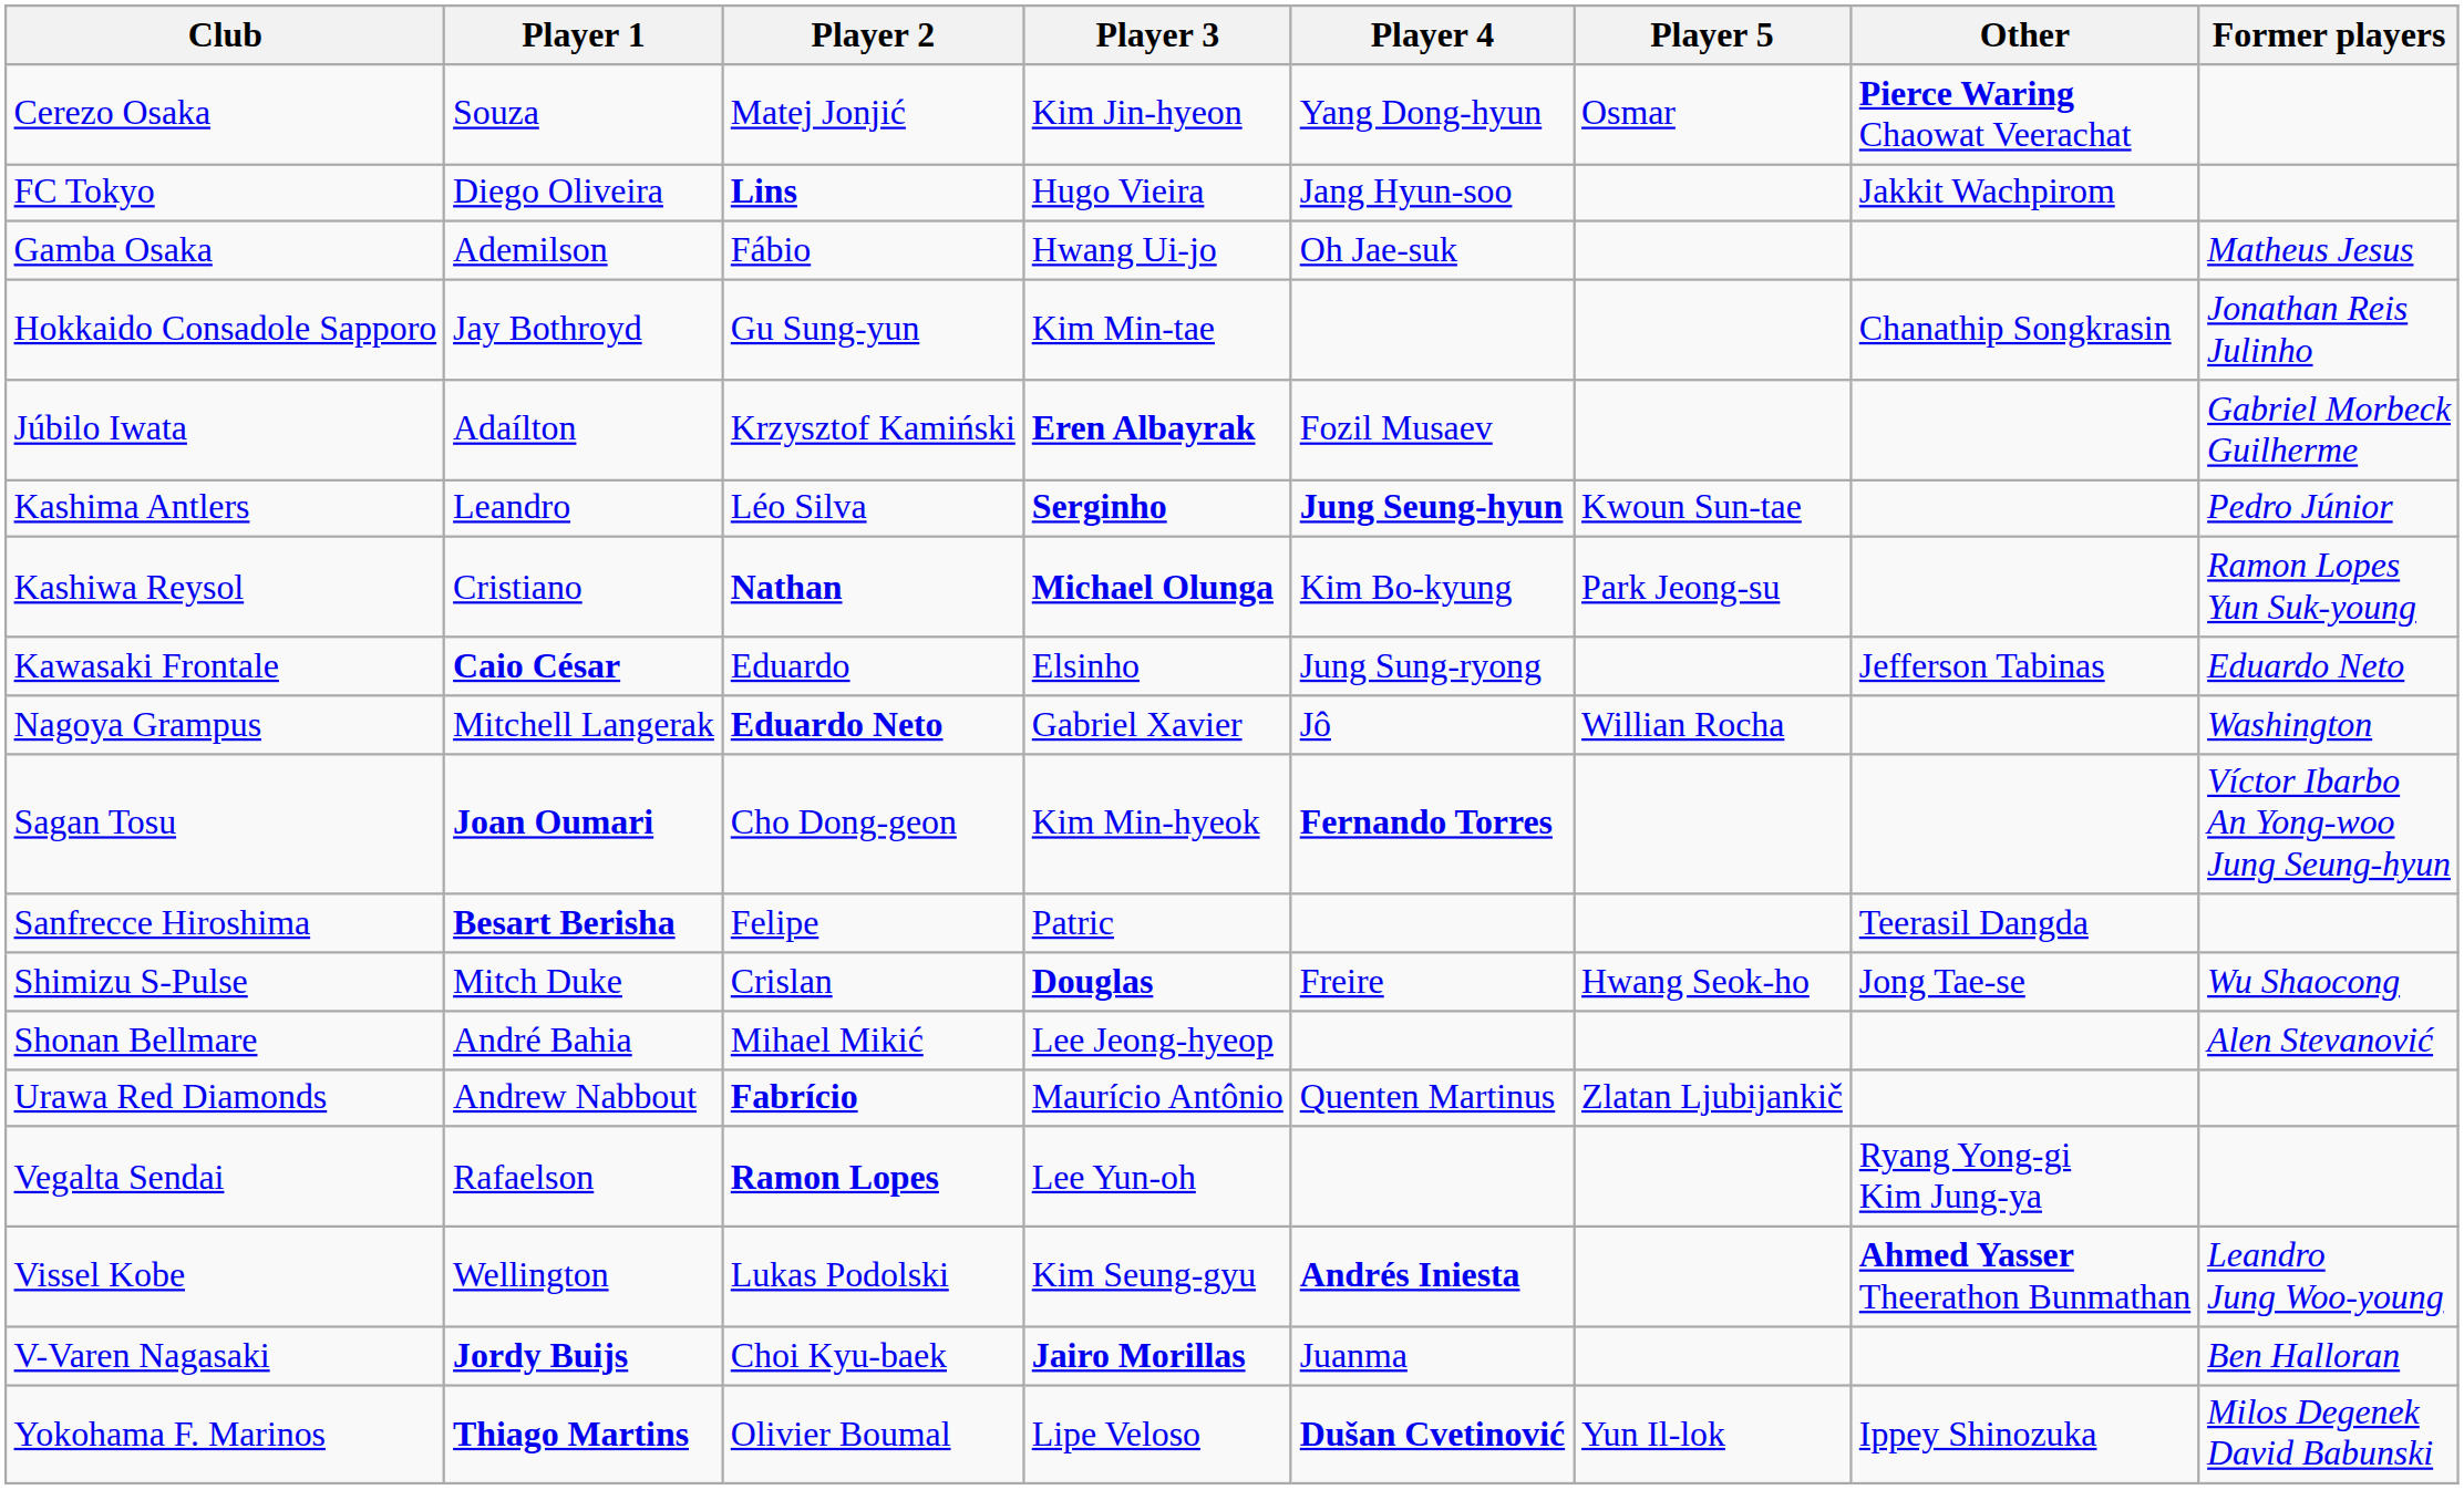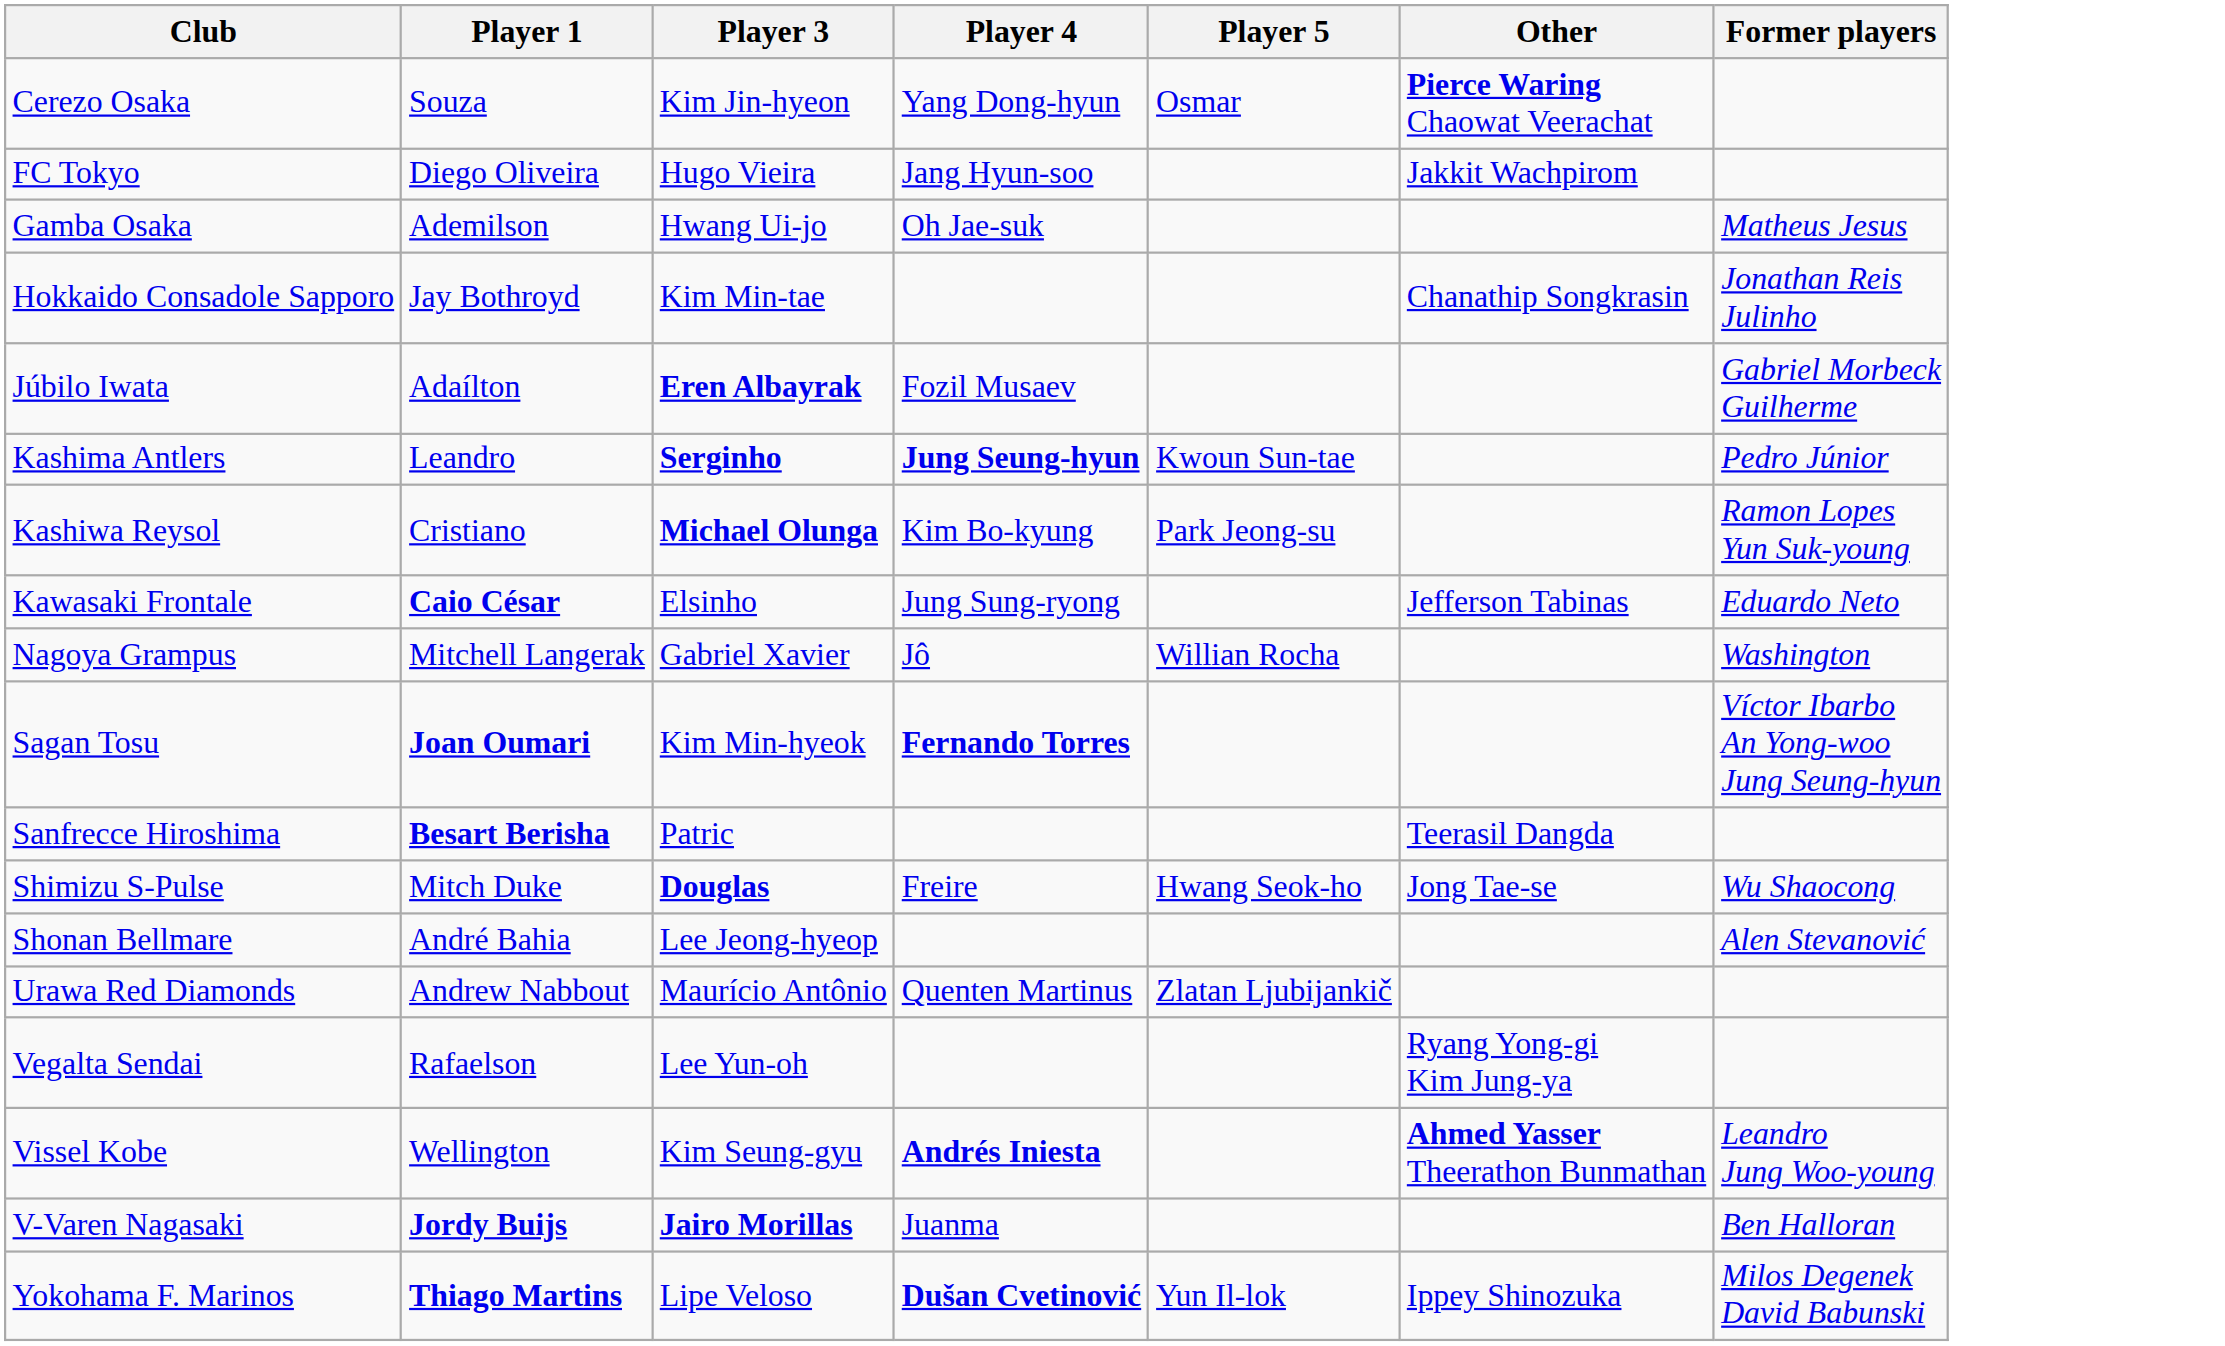 <table class="wikitable sortable" style="font-size:90%;">
 <tr>
 <th>Club</th>
 <th>Player 1</th>
-<th>Player 2</th>
 <th>Player 3</th>
 <th>Player 4</th>
 <th>Player 5</th>
 <th>Other</th>
 <th>Former players</th>
 </tr>
 <tr>
 <td><a href='#'>Cerezo Osaka</a></td>
 <td> <a href='#'>Souza</a></td>
-<td> <a href='#'>Matej Jonjić</a></td>
 <td> <a href='#'>Kim Jin-hyeon</a></td>
 <td> <a href='#'>Yang Dong-hyun</a></td>
 <td> <a href='#'>Osmar</a></td>
 <td> <strong><a href='#'>Pierce Waring</a></strong><br> <a href='#'>Chaowat Veerachat</a></td>
 <td></td>
 </tr>
 <tr>
 <td><a href='#'>FC Tokyo</a></td>
 <td> <a href='#'>Diego Oliveira</a></td>
-<td> <strong><a href='#'>Lins</a></strong></td>
 <td> <a href='#'>Hugo Vieira</a></td>
 <td> <a href='#'>Jang Hyun-soo</a></td>
 <td></td>
 <td> <a href='#'>Jakkit Wachpirom</a></td>
 <td></td>
 </tr>
 <tr>
 <td><a href='#'>Gamba Osaka</a></td>
 <td> <a href='#'>Ademilson</a></td>
-<td> <a href='#'>Fábio</a></td>
 <td> <a href='#'>Hwang Ui-jo</a></td>
 <td> <a href='#'>Oh Jae-suk</a></td>
 <td></td>
 <td></td>
 <td> <em><a href='#'>Matheus Jesus</a></em></td>
 </tr>
 <tr>
 <td><a href='#'>Hokkaido Consadole Sapporo</a></td>
 <td> <a href='#'>Jay Bothroyd</a></td>
-<td> <a href='#'>Gu Sung-yun</a></td>
 <td> <a href='#'>Kim Min-tae</a></td>
 <td></td>
 <td></td>
 <td> <a href='#'>Chanathip Songkrasin</a></td>
 <td> <em><a href='#'>Jonathan Reis</a></em><br> <em><a href='#'>Julinho</a></em></td>
 </tr>
 <tr>
 <td><a href='#'>Júbilo Iwata</a></td>
 <td> <a href='#'>Adaílton</a></td>
-<td> <a href='#'>Krzysztof Kamiński</a></td>
 <td> <strong><a href='#'>Eren Albayrak</a></strong></td>
 <td> <a href='#'>Fozil Musaev</a></td>
 <td></td>
 <td></td>
 <td> <em><a href='#'>Gabriel Morbeck</a></em><br> <em><a href='#'>Guilherme</a></em></td>
 </tr>
 <tr>
 <td><a href='#'>Kashima Antlers</a></td>
 <td> <a href='#'>Leandro</a></td>
-<td> <a href='#'>Léo Silva</a></td>
 <td> <strong><a href='#'>Serginho</a></strong></td>
 <td> <strong><a href='#'>Jung Seung-hyun</a></strong></td>
 <td> <a href='#'>Kwoun Sun-tae</a></td>
 <td></td>
 <td> <em><a href='#'>Pedro Júnior</a></em></td>
 </tr>
 <tr>
 <td><a href='#'>Kashiwa Reysol</a></td>
 <td> <a href='#'>Cristiano</a></td>
-<td> <strong><a href='#'>Nathan</a></strong></td>
 <td> <strong><a href='#'>Michael Olunga</a></strong></td>
 <td> <a href='#'>Kim Bo-kyung</a></td>
 <td> <a href='#'>Park Jeong-su</a></td>
 <td></td>
 <td> <em><a href='#'>Ramon Lopes</a></em><br> <em><a href='#'>Yun Suk-young</a></em></td>
 </tr>
 <tr>
 <td><a href='#'>Kawasaki Frontale</a></td>
 <td> <strong><a href='#'>Caio César</a></strong></td>
-<td> <a href='#'>Eduardo</a></td>
 <td> <a href='#'>Elsinho</a></td>
 <td> <a href='#'>Jung Sung-ryong</a></td>
 <td></td>
 <td> <a href='#'>Jefferson Tabinas</a></td>
 <td> <em><a href='#'>Eduardo Neto</a></em></td>
 </tr>
 <tr>
 <td><a href='#'>Nagoya Grampus</a></td>
 <td> <a href='#'>Mitchell Langerak</a></td>
-<td> <strong><a href='#'>Eduardo Neto</a></strong></td>
 <td> <a href='#'>Gabriel Xavier</a></td>
 <td> <a href='#'>Jô</a></td>
 <td> <a href='#'>Willian Rocha</a></td>
 <td></td>
 <td> <em><a href='#'>Washington</a></em></td>
 </tr>
 <tr>
 <td><a href='#'>Sagan Tosu</a></td>
 <td> <strong><a href='#'>Joan Oumari</a></strong></td>
-<td> <a href='#'>Cho Dong-geon</a></td>
 <td> <a href='#'>Kim Min-hyeok</a></td>
 <td> <strong><a href='#'>Fernando Torres</a></strong></td>
 <td></td>
 <td></td>
 <td> <em><a href='#'>Víctor Ibarbo</a></em><br> <em><a href='#'>An Yong-woo</a></em><br>  <em><a href='#'>Jung Seung-hyun</a></em></td>
 </tr>
 <tr>
 <td><a href='#'>Sanfrecce Hiroshima</a></td>
 <td> <strong><a href='#'>Besart Berisha</a></strong></td>
-<td> <a href='#'>Felipe</a></td>
 <td> <a href='#'>Patric</a></td>
 <td></td>
 <td></td>
 <td> <a href='#'>Teerasil Dangda</a></td>
 <td></td>
 </tr>
 <tr>
 <td><a href='#'>Shimizu S-Pulse</a></td>
 <td> <a href='#'>Mitch Duke</a></td>
-<td> <a href='#'>Crislan</a></td>
 <td> <strong><a href='#'>Douglas</a></strong></td>
 <td> <a href='#'>Freire</a></td>
 <td> <a href='#'>Hwang Seok-ho</a></td>
 <td> <a href='#'>Jong Tae-se</a></td>
 <td> <em><a href='#'>Wu Shaocong</a></em></td>
 </tr>
 <tr>
 <td><a href='#'>Shonan Bellmare</a></td>
 <td> <a href='#'>André Bahia</a></td>
-<td> <a href='#'>Mihael Mikić</a></td>
 <td> <a href='#'>Lee Jeong-hyeop</a></td>
 <td></td>
 <td></td>
 <td></td>
 <td> <em><a href='#'>Alen Stevanović</a></em></td>
 </tr>
 <tr>
 <td><a href='#'>Urawa Red Diamonds</a></td>
 <td> <a href='#'>Andrew Nabbout</a></td>
-<td> <strong><a href='#'>Fabrício</a></strong></td>
 <td> <a href='#'>Maurício Antônio</a></td>
 <td> <a href='#'>Quenten Martinus</a></td>
 <td> <a href='#'>Zlatan Ljubijankič</a></td>
 <td></td>
 <td></td>
 </tr>
 <tr>
 <td><a href='#'>Vegalta Sendai</a></td>
 <td> <a href='#'>Rafaelson</a></td>
-<td><strong> <a href='#'>Ramon Lopes</a></strong></td>
 <td> <a href='#'>Lee Yun-oh</a></td>
 <td></td>
 <td></td>
 <td> <a href='#'>Ryang Yong-gi</a><br> <a href='#'>Kim Jung-ya</a></td>
 <td></td>
 </tr>
 <tr>
 <td><a href='#'>Vissel Kobe</a></td>
 <td> <a href='#'>Wellington</a></td>
-<td> <a href='#'>Lukas Podolski</a></td>
 <td> <a href='#'>Kim Seung-gyu</a></td>
 <td> <strong><a href='#'>Andrés Iniesta</a></strong></td>
 <td></td>
 <td> <strong><a href='#'>Ahmed Yasser</a></strong><br> <a href='#'>Theerathon Bunmathan</a></td>
 <td> <em><a href='#'>Leandro</a></em><br> <em><a href='#'>Jung Woo-young</a></em></td>
 </tr>
 <tr>
 <td><a href='#'>V-Varen Nagasaki</a></td>
 <td> <strong><a href='#'>Jordy Buijs</a></strong></td>
-<td> <a href='#'>Choi Kyu-baek</a></td>
 <td> <strong><a href='#'>Jairo Morillas</a></strong></td>
 <td> <a href='#'>Juanma</a></td>
 <td></td>
 <td></td>
 <td> <em><a href='#'>Ben Halloran</a></em></td>
 </tr>
 <tr>
 <td><a href='#'>Yokohama F. Marinos</a></td>
 <td> <strong><a href='#'>Thiago Martins</a></strong></td>
-<td> <a href='#'>Olivier Boumal</a></td>
 <td> <a href='#'>Lipe Veloso</a></td>
 <td> <strong><a href='#'>Dušan Cvetinović</a></strong></td>
 <td> <a href='#'>Yun Il-lok</a></td>
 <td> <a href='#'>Ippey Shinozuka</a></td>
 <td> <em><a href='#'>Milos Degenek</a></em><br> <em><a href='#'>David Babunski</a></em></td>
 </tr>
 </table>
